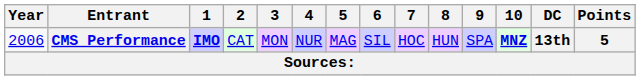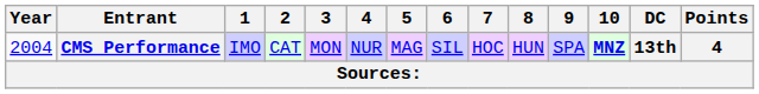 <table class="wikitable" style="text-align:center; font-size:85%">
 <tr>
 <th>Year</th>
 <th>Entrant</th>
 <th>1</th>
 <th>2</th>
 <th>3</th>
 <th>4</th>
 <th>5</th>
 <th>6</th>
 <th>7</th>
 <th>8</th>
 <th>9</th>
 <th>10</th>
 <th>DC</th>
 <th>Points</th>
 </tr>
 <tr>
-<td><a href='#'>2006</a></td>
+<td><a href='#'>2004</a></td>
 <th nowrap><a href='#'>CMS Performance</a></th>
-<td style="background:#CFCFFF;"><strong><a href='#'>IMO</a><br></strong></td>
+<td style="background:#CFCFFF;"><a href='#'>IMO</a><br></td>
 <td style="background:#DFFFDF;"><a href='#'>CAT</a><br></td>
 <td style="background:#EFCFFF;"><a href='#'>MON</a><br></td>
 <td style="background:#CFCFFF;"><a href='#'>NUR</a><br></td>
 <td style="background:#EFCFFF;"><a href='#'>MAG</a><br></td>
 <td style="background:#CFCFFF;"><a href='#'>SIL</a><br></td>
 <td style="background:#EFCFFF;"><a href='#'>HOC</a><br></td>
 <td style="background:#EFCFFF;"><a href='#'>HUN</a><br></td>
 <td style="background:#CFCFFF;"><a href='#'>SPA</a><br></td>
 <td style="background:#DFFFDF;"><strong><a href='#'>MNZ</a><br></strong></td>
 <th>13th</th>
-<th>5</th>
+<th>4</th>
 </tr>
 <tr>
 <th colspan="14">Sources:</th>
 </tr>
 </table>
